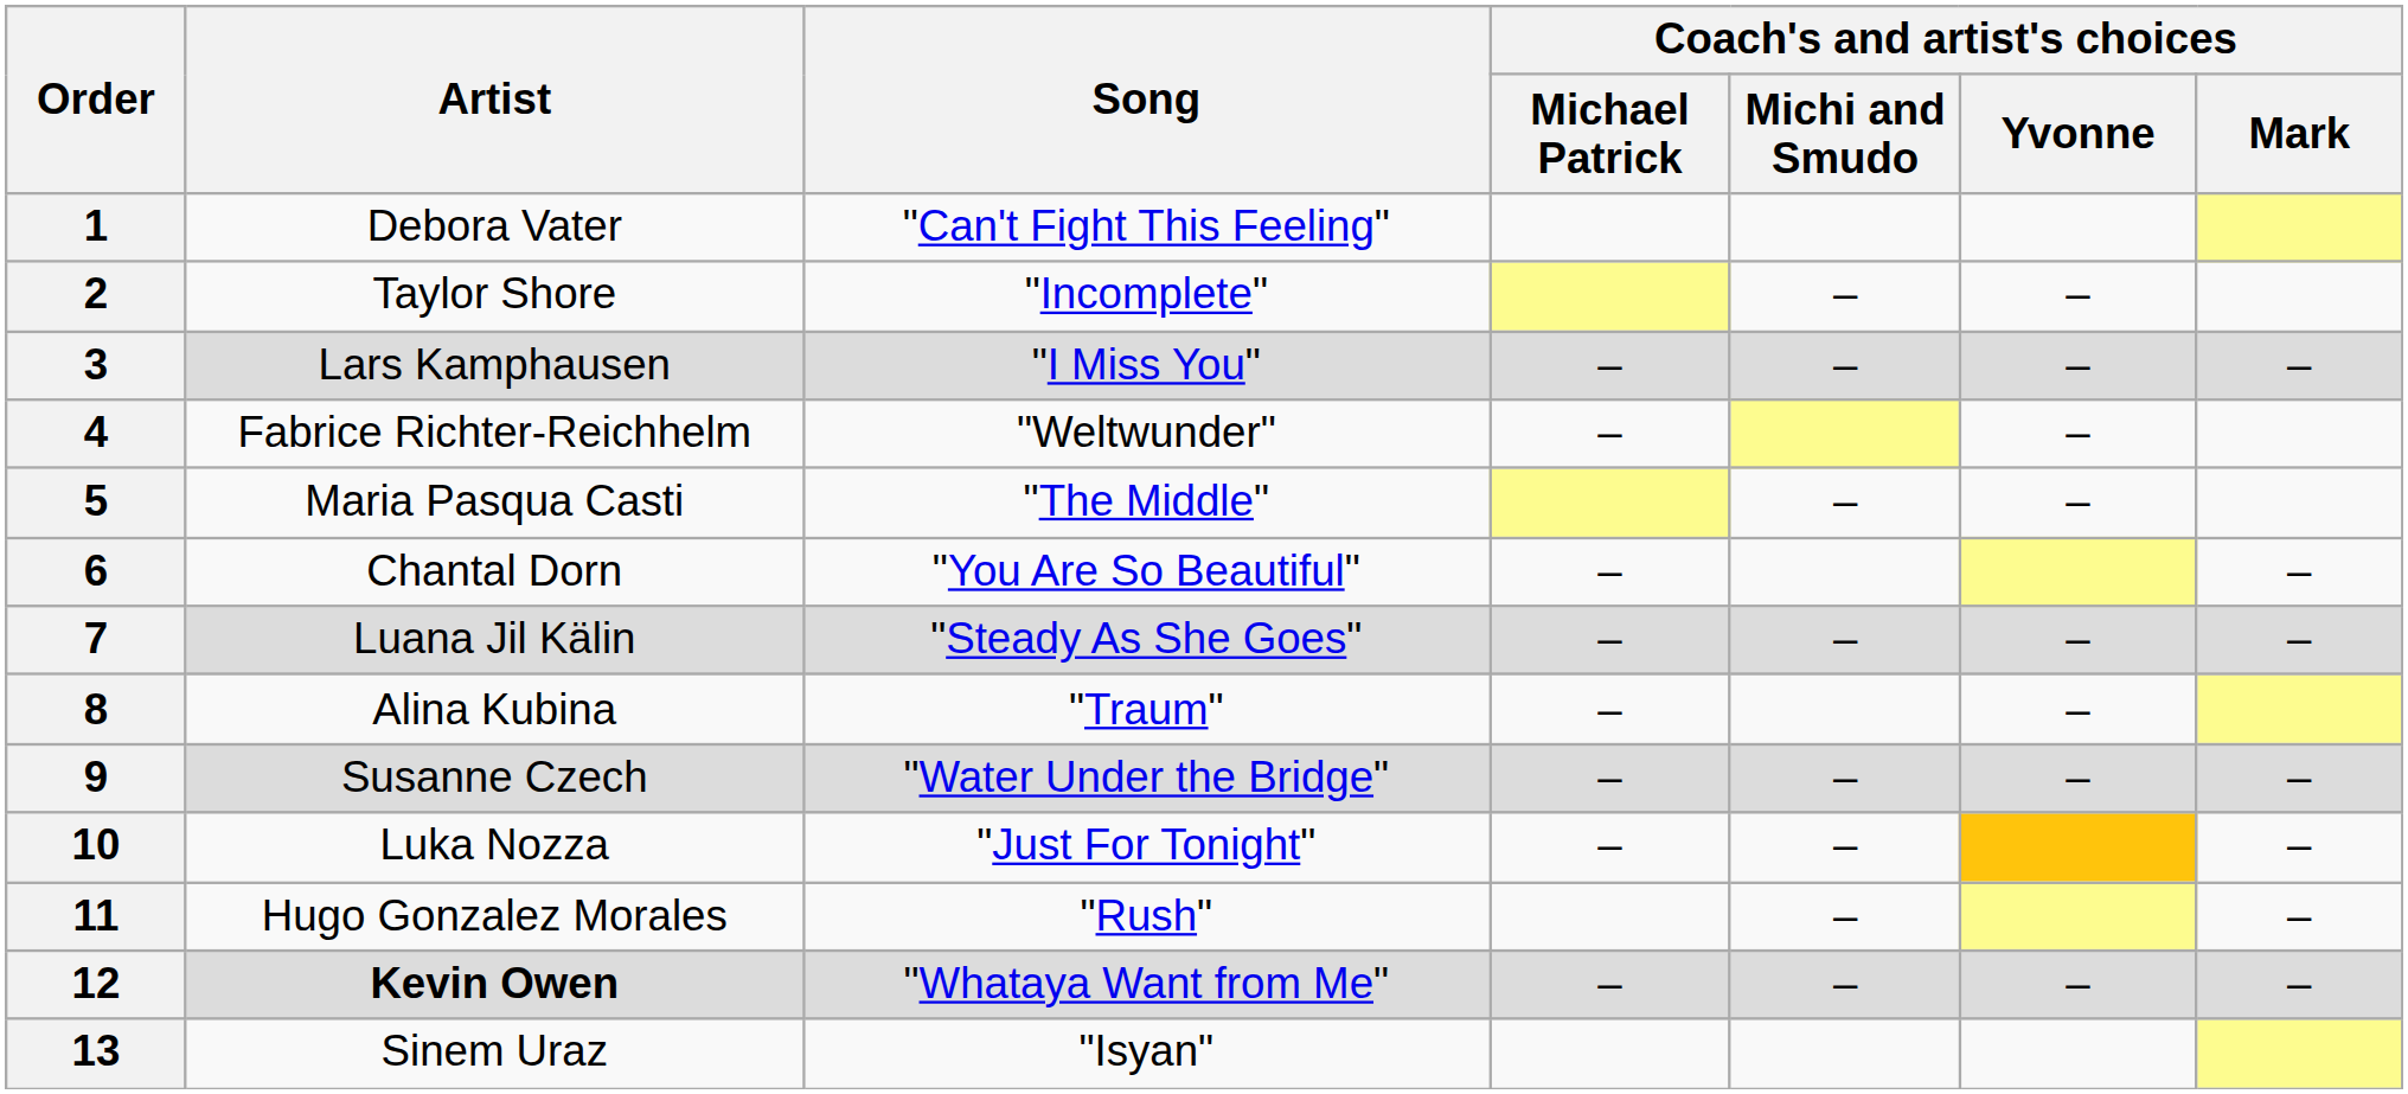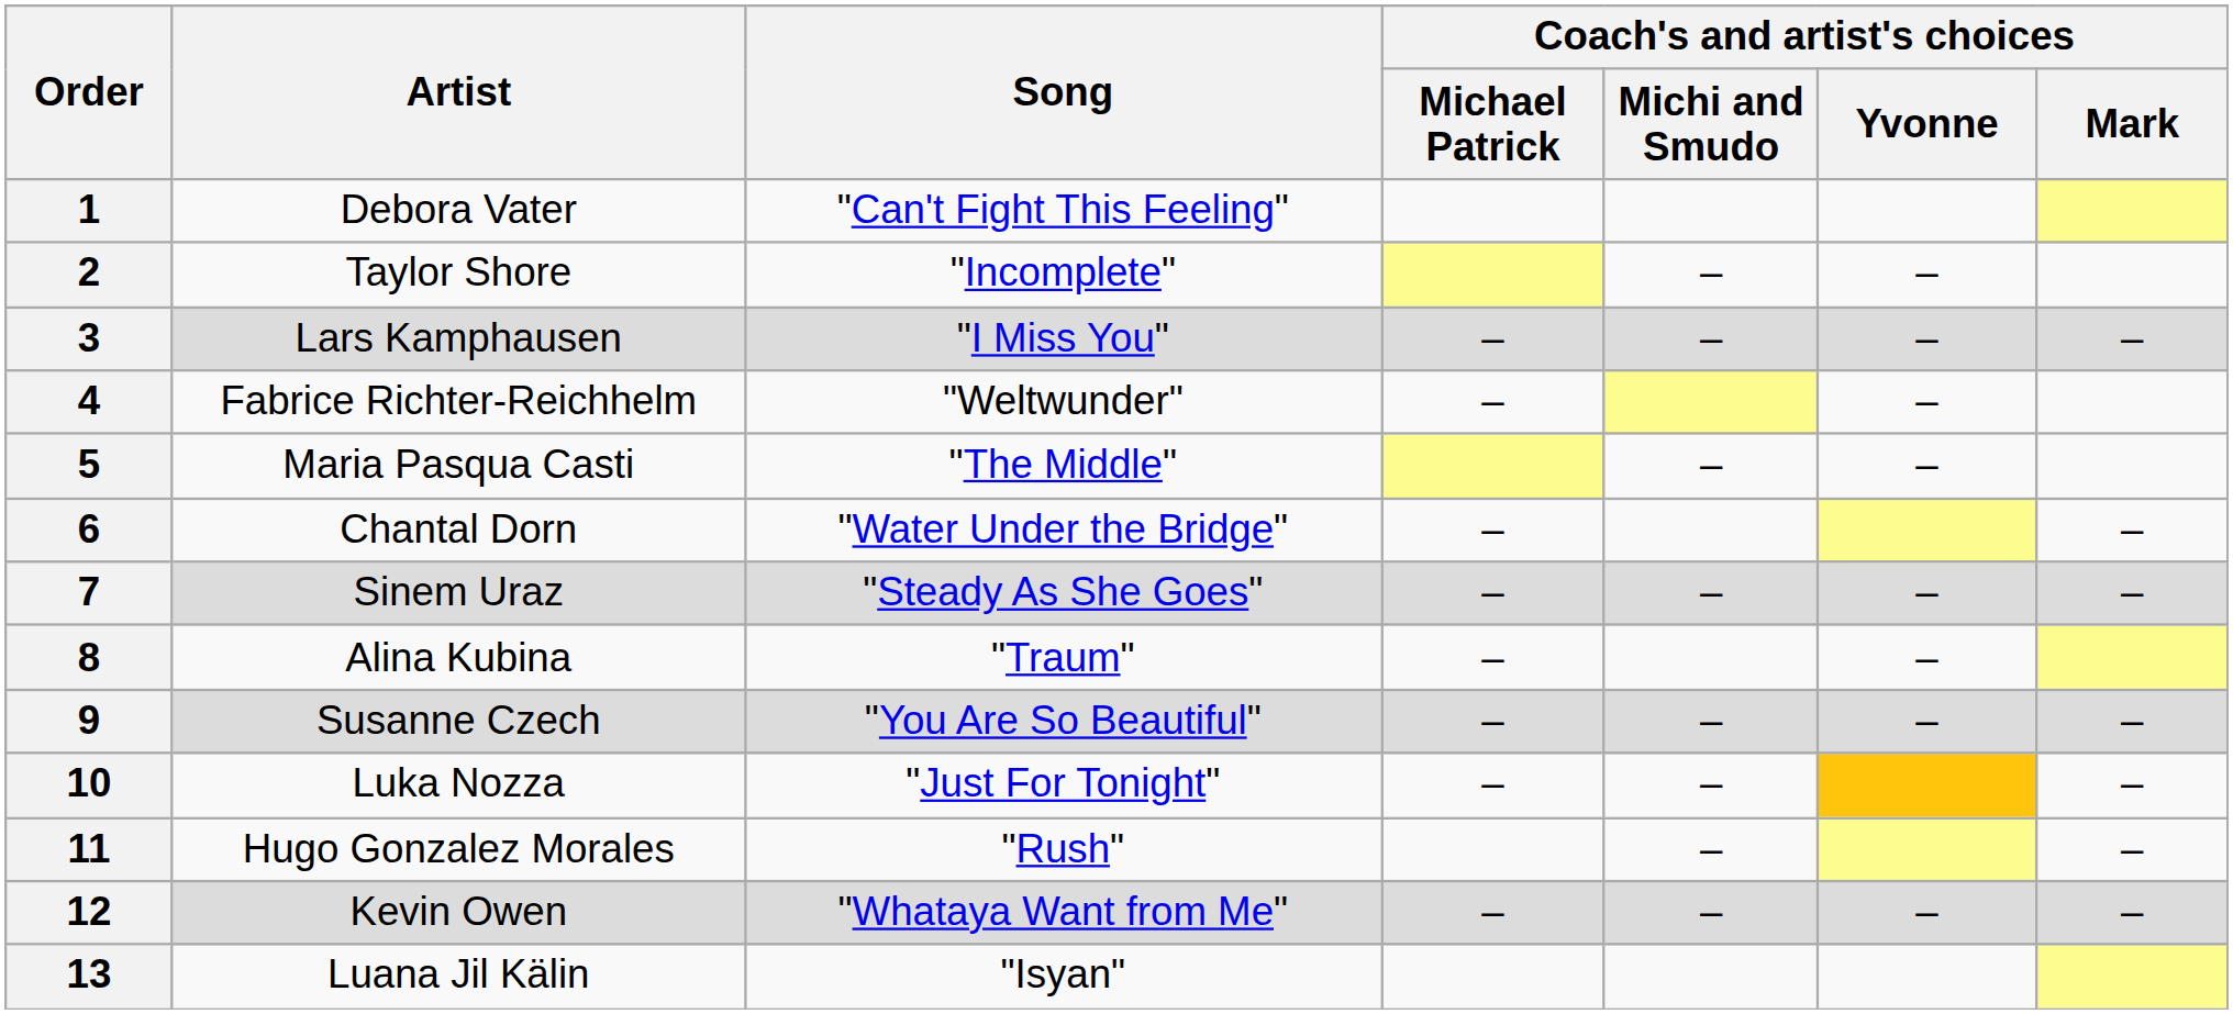 <table class="wikitable" style="text-align:center; width:100%;">
 <tr>
 <th scope="col" rowspan="2" style="width:04%;">Order</th>
 <th scope="col" rowspan="2" style="width:18%;">Artist</th>
 <th scope="col" rowspan="2" style="width:20%;">Song</th>
 <th scope="col" colspan="4" style="width:24%;">Coach's and artist's choices</th>
 </tr>
 <tr>
 <th style="width:06%;">Michael Patrick</th>
 <th style="width:06%;">Michi and Smudo</th>
 <th style="width:06%;">Yvonne</th>
 <th style="width:06%;">Mark</th>
 </tr>
 <tr>
 <th>1</th>
 <td>Debora Vater</td>
 <td>"<a href='#'>Can't Fight This Feeling</a>"</td>
 <td><strong></strong></td>
 <td><strong></strong></td>
 <td><strong></strong></td>
 <td style="background: #fdfc8f;"><strong></strong></td>
 </tr>
 <tr>
 <th>2</th>
 <td>Taylor Shore</td>
 <td>"<a href='#'>Incomplete</a>"</td>
 <td style="background: #fdfc8f;"><strong></strong></td>
 <td>–</td>
 <td>–</td>
 <td><strong></strong></td>
 </tr>
 <tr style="background: #dcdcdc;" |>
 <th>3</th>
 <td>Lars Kamphausen</td>
 <td>"<a href='#'>I Miss You</a>"</td>
 <td>–</td>
 <td>–</td>
 <td>–</td>
 <td>–</td>
 </tr>
 <tr>
 <th>4</th>
 <td>Fabrice Richter-Reichhelm</td>
 <td>"Weltwunder"</td>
 <td>–</td>
 <td style="background: #fdfc8f;"><strong></strong></td>
 <td>–</td>
 <td><strong></strong></td>
 </tr>
 <tr>
 <th>5</th>
 <td>Maria Pasqua Casti</td>
 <td>"<a href='#'>The Middle</a>"</td>
 <td style="background: #fdfc8f;"><strong></strong></td>
 <td>–</td>
 <td>–</td>
 <td><strong></strong></td>
 </tr>
 <tr>
 <th>6</th>
 <td>Chantal Dorn</td>
-<td>"<a href='#'>You Are So Beautiful</a>"</td>
+<td>"<a href='#'>Water Under the Bridge</a>"</td>
 <td>–</td>
 <td><strong></strong></td>
 <td style="background: #fdfc8f;"><strong></strong></td>
 <td>–</td>
 </tr>
 <tr style="background: #dcdcdc;" |>
 <th>7</th>
-<td>Luana Jil Kälin</td>
+<td>Sinem Uraz</td>
 <td>"<a href='#'>Steady As She Goes</a>"</td>
 <td>–</td>
 <td>–</td>
 <td>–</td>
 <td>–</td>
 </tr>
 <tr>
 <th>8</th>
 <td>Alina Kubina</td>
 <td>"<a href='#'>Traum</a>"</td>
 <td>–</td>
 <td><strong></strong></td>
 <td>–</td>
 <td style="background: #fdfc8f;"><strong></strong></td>
 </tr>
 <tr style="background: #dcdcdc;" |>
 <th>9</th>
 <td>Susanne Czech</td>
-<td>"<a href='#'>Water Under the Bridge</a>"</td>
+<td>"<a href='#'>You Are So Beautiful</a>"</td>
 <td>–</td>
 <td>–</td>
 <td>–</td>
 <td>–</td>
 </tr>
 <tr>
 <th>10</th>
 <td>Luka Nozza</td>
 <td>"<a href='#'>Just For Tonight</a>"</td>
 <td>–</td>
 <td>–</td>
 <td style="background: #ffc40c;"><strong></strong></td>
 <td>–</td>
 </tr>
 <tr>
 <th>11</th>
 <td>Hugo Gonzalez Morales</td>
 <td>"<a href='#'>Rush</a>"</td>
 <td><strong></strong></td>
 <td>–</td>
 <td style="background: #fdfc8f;"><strong></strong></td>
 <td>–</td>
 </tr>
 <tr style="background: #dcdcdc;" |>
 <th>12</th>
-<td><strong>Kevin Owen</strong></td>
+<td>Kevin Owen</td>
 <td>"<a href='#'>Whataya Want from Me</a>"</td>
 <td>–</td>
 <td>–</td>
 <td>–</td>
 <td>–</td>
 </tr>
 <tr>
 <th>13</th>
-<td>Sinem Uraz</td>
+<td>Luana Jil Kälin</td>
 <td>"Isyan"</td>
 <td><strong></strong></td>
 <td><strong></strong></td>
 <td><strong></strong></td>
 <td style="background: #fdfc8f;"><strong></strong></td>
 </tr>
 </table>
